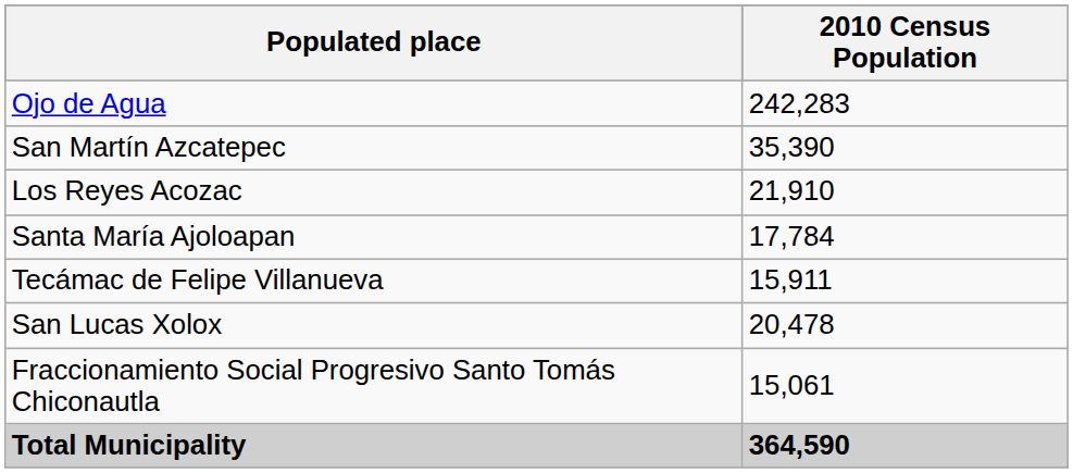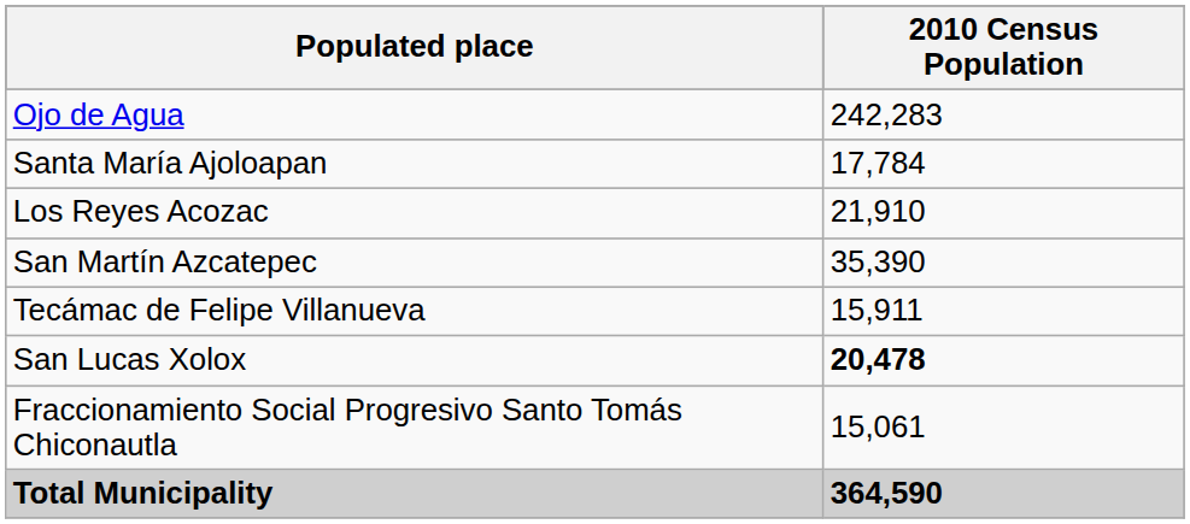 <table class="wikitable">
 <tr style="background:#000000; color:black;">
 <th><strong>Populated place</strong></th>
 <th><strong>2010 Census Population</strong></th>
 </tr>
 <tr>
 <td><a href='#'>Ojo de Agua</a></td>
 <td>242,283</td>
 </tr>
 <tr>
-<td>San Martín Azcatepec</td>
-<td>35,390</td>
+<td>Santa María Ajoloapan</td>
+<td>17,784</td>
 </tr>
 <tr>
 <td>Los Reyes Acozac</td>
 <td>21,910</td>
 </tr>
 <tr>
-<td>Santa María Ajoloapan</td>
-<td>17,784</td>
+<td>San Martín Azcatepec</td>
+<td>35,390</td>
 </tr>
 <tr>
 <td>Tecámac de Felipe Villanueva</td>
 <td>15,911</td>
 </tr>
 <tr>
 <td>San Lucas Xolox</td>
-<td>20,478</td>
+<td><strong>20,478</strong></td>
 </tr>
 <tr>
 <td>Fraccionamiento Social Progresivo Santo Tomás Chiconautla</td>
 <td>15,061</td>
 </tr>
 <tr style="background:#CFCFCF;">
 <td><strong>Total Municipality</strong></td>
 <td><strong>364,590</strong></td>
 </tr>
 </table>
